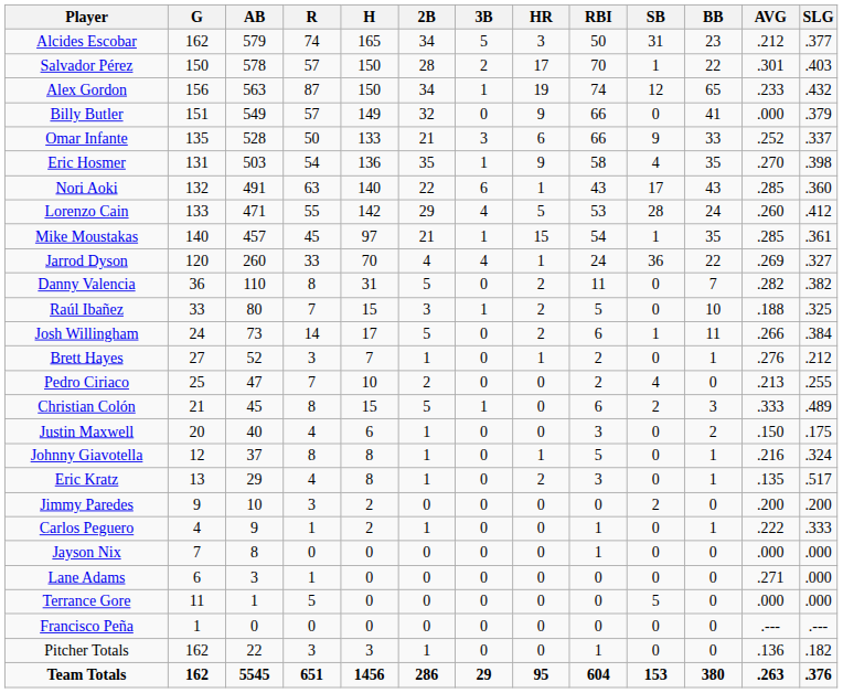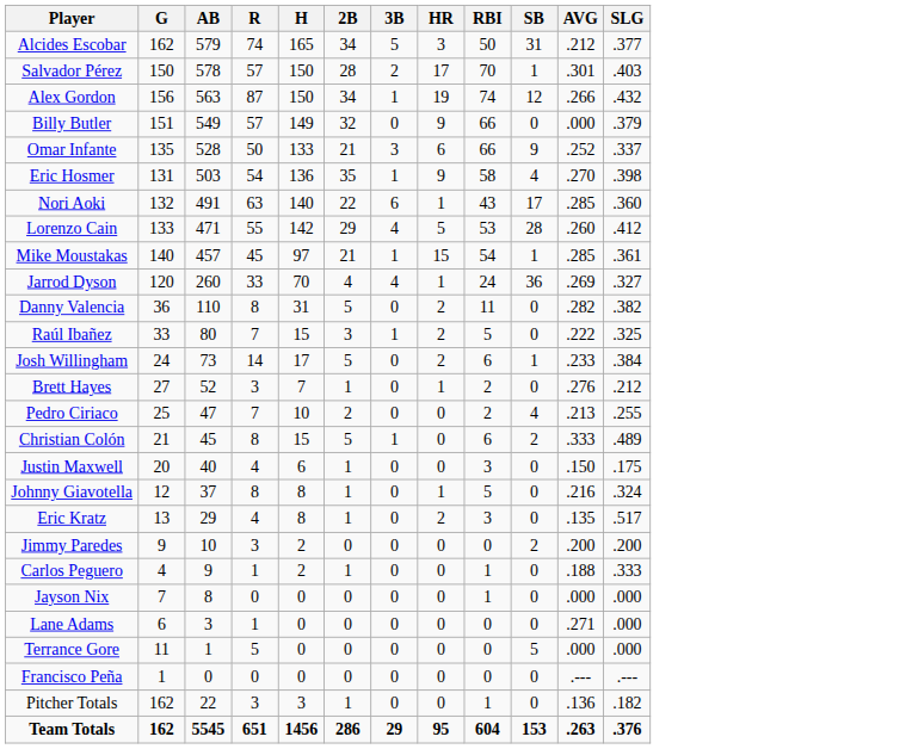 <table class=wikitable style="text-align:center">
 <tr>
 <th bgcolor=#DDDDFF; width="20%">Player</th>
 <th bgcolor=#DDDDFF; width="7%">G</th>
 <th bgcolor=#DDDDFF; width="7%">AB</th>
 <th bgcolor=#DDDDFF; width="7%">R</th>
 <th bgcolor=#DDDDFF; width="7%">H</th>
 <th bgcolor=#DDDDFF; width="7%">2B</th>
 <th bgcolor=#DDDDFF; width="7%">3B</th>
 <th bgcolor=#DDDDFF; width="7%">HR</th>
 <th bgcolor=#DDDDFF; width="7%">RBI</th>
 <th bgcolor=#DDDDFF; width="7%">SB</th>
-<th bgcolor=#DDDDFF; width="7%">BB</th>
 <th bgcolor=#DDDDFF; width="7%">AVG</th>
 <th bgcolor=#DDDDFF; width="7%">SLG</th>
 </tr>
 <tr>
 <td><a href='#'>Alcides Escobar</a></td>
 <td>162</td>
 <td>579</td>
 <td>74</td>
 <td>165</td>
 <td>34</td>
 <td>5</td>
 <td>3</td>
 <td>50</td>
 <td>31</td>
-<td>23</td>
 <td>.212</td>
 <td>.377</td>
 </tr>
 <tr>
 <td><a href='#'>Salvador Pérez</a></td>
 <td>150</td>
 <td>578</td>
 <td>57</td>
 <td>150</td>
 <td>28</td>
 <td>2</td>
 <td>17</td>
 <td>70</td>
 <td>1</td>
-<td>22</td>
 <td>.301</td>
 <td>.403</td>
 </tr>
 <tr>
 <td><a href='#'>Alex Gordon</a></td>
 <td>156</td>
 <td>563</td>
 <td>87</td>
 <td>150</td>
 <td>34</td>
 <td>1</td>
 <td>19</td>
 <td>74</td>
 <td>12</td>
-<td>65</td>
-<td>.233</td>
+<td>.266</td>
 <td>.432</td>
 </tr>
 <tr>
 <td><a href='#'>Billy Butler</a></td>
 <td>151</td>
 <td>549</td>
 <td>57</td>
 <td>149</td>
 <td>32</td>
 <td>0</td>
 <td>9</td>
 <td>66</td>
 <td>0</td>
-<td>41</td>
 <td>.000</td>
 <td>.379</td>
 </tr>
 <tr>
 <td><a href='#'>Omar Infante</a></td>
 <td>135</td>
 <td>528</td>
 <td>50</td>
 <td>133</td>
 <td>21</td>
 <td>3</td>
 <td>6</td>
 <td>66</td>
 <td>9</td>
-<td>33</td>
 <td>.252</td>
 <td>.337</td>
 </tr>
 <tr>
 <td><a href='#'>Eric Hosmer</a></td>
 <td>131</td>
 <td>503</td>
 <td>54</td>
 <td>136</td>
 <td>35</td>
 <td>1</td>
 <td>9</td>
 <td>58</td>
 <td>4</td>
-<td>35</td>
 <td>.270</td>
 <td>.398</td>
 </tr>
 <tr>
 <td><a href='#'>Nori Aoki</a></td>
 <td>132</td>
 <td>491</td>
 <td>63</td>
 <td>140</td>
 <td>22</td>
 <td>6</td>
 <td>1</td>
 <td>43</td>
 <td>17</td>
-<td>43</td>
 <td>.285</td>
 <td>.360</td>
 </tr>
 <tr>
 <td><a href='#'>Lorenzo Cain</a></td>
 <td>133</td>
 <td>471</td>
 <td>55</td>
 <td>142</td>
 <td>29</td>
 <td>4</td>
 <td>5</td>
 <td>53</td>
 <td>28</td>
-<td>24</td>
 <td>.260</td>
 <td>.412</td>
 </tr>
 <tr>
 <td><a href='#'>Mike Moustakas</a></td>
 <td>140</td>
 <td>457</td>
 <td>45</td>
 <td>97</td>
 <td>21</td>
 <td>1</td>
 <td>15</td>
 <td>54</td>
 <td>1</td>
-<td>35</td>
 <td>.285</td>
 <td>.361</td>
 </tr>
 <tr>
 <td><a href='#'>Jarrod Dyson</a></td>
 <td>120</td>
 <td>260</td>
 <td>33</td>
 <td>70</td>
 <td>4</td>
 <td>4</td>
 <td>1</td>
 <td>24</td>
 <td>36</td>
-<td>22</td>
 <td>.269</td>
 <td>.327</td>
 </tr>
 <tr>
 <td><a href='#'>Danny Valencia</a></td>
 <td>36</td>
 <td>110</td>
 <td>8</td>
 <td>31</td>
 <td>5</td>
 <td>0</td>
 <td>2</td>
 <td>11</td>
 <td>0</td>
-<td>7</td>
 <td>.282</td>
 <td>.382</td>
 </tr>
 <tr>
 <td><a href='#'>Raúl Ibañez</a></td>
 <td>33</td>
 <td>80</td>
 <td>7</td>
 <td>15</td>
 <td>3</td>
 <td>1</td>
 <td>2</td>
 <td>5</td>
 <td>0</td>
-<td>10</td>
-<td>.188</td>
+<td>.222</td>
 <td>.325</td>
 </tr>
 <tr>
 <td><a href='#'>Josh Willingham</a></td>
 <td>24</td>
 <td>73</td>
 <td>14</td>
 <td>17</td>
 <td>5</td>
 <td>0</td>
 <td>2</td>
 <td>6</td>
 <td>1</td>
-<td>11</td>
-<td>.266</td>
+<td>.233</td>
 <td>.384</td>
 </tr>
 <tr>
 <td><a href='#'>Brett Hayes</a></td>
 <td>27</td>
 <td>52</td>
 <td>3</td>
 <td>7</td>
 <td>1</td>
 <td>0</td>
 <td>1</td>
 <td>2</td>
 <td>0</td>
-<td>1</td>
 <td>.276</td>
 <td>.212</td>
 </tr>
 <tr>
 <td><a href='#'>Pedro Ciriaco</a></td>
 <td>25</td>
 <td>47</td>
 <td>7</td>
 <td>10</td>
 <td>2</td>
 <td>0</td>
 <td>0</td>
 <td>2</td>
 <td>4</td>
-<td>0</td>
 <td>.213</td>
 <td>.255</td>
 </tr>
 <tr>
 <td><a href='#'>Christian Colón</a></td>
 <td>21</td>
 <td>45</td>
 <td>8</td>
 <td>15</td>
 <td>5</td>
 <td>1</td>
 <td>0</td>
 <td>6</td>
 <td>2</td>
-<td>3</td>
 <td>.333</td>
 <td>.489</td>
 </tr>
 <tr>
 <td><a href='#'>Justin Maxwell</a></td>
 <td>20</td>
 <td>40</td>
 <td>4</td>
 <td>6</td>
 <td>1</td>
 <td>0</td>
 <td>0</td>
 <td>3</td>
 <td>0</td>
-<td>2</td>
 <td>.150</td>
 <td>.175</td>
 </tr>
 <tr>
 <td><a href='#'>Johnny Giavotella</a></td>
 <td>12</td>
 <td>37</td>
 <td>8</td>
 <td>8</td>
 <td>1</td>
 <td>0</td>
 <td>1</td>
 <td>5</td>
 <td>0</td>
-<td>1</td>
 <td>.216</td>
 <td>.324</td>
 </tr>
 <tr>
 <td><a href='#'>Eric Kratz</a></td>
 <td>13</td>
 <td>29</td>
 <td>4</td>
 <td>8</td>
 <td>1</td>
 <td>0</td>
 <td>2</td>
 <td>3</td>
 <td>0</td>
-<td>1</td>
 <td>.135</td>
 <td>.517</td>
 </tr>
 <tr>
 <td><a href='#'>Jimmy Paredes</a></td>
 <td>9</td>
 <td>10</td>
 <td>3</td>
 <td>2</td>
 <td>0</td>
 <td>0</td>
 <td>0</td>
 <td>0</td>
 <td>2</td>
-<td>0</td>
 <td>.200</td>
 <td>.200</td>
 </tr>
 <tr>
 <td><a href='#'>Carlos Peguero</a></td>
 <td>4</td>
 <td>9</td>
 <td>1</td>
 <td>2</td>
 <td>1</td>
 <td>0</td>
 <td>0</td>
 <td>1</td>
 <td>0</td>
-<td>1</td>
-<td>.222</td>
+<td>.188</td>
 <td>.333</td>
 </tr>
 <tr>
 <td><a href='#'>Jayson Nix</a></td>
 <td>7</td>
 <td>8</td>
 <td>0</td>
 <td>0</td>
 <td>0</td>
 <td>0</td>
 <td>0</td>
 <td>1</td>
 <td>0</td>
-<td>0</td>
 <td>.000</td>
 <td>.000</td>
 </tr>
 <tr>
 <td><a href='#'>Lane Adams</a></td>
 <td>6</td>
 <td>3</td>
 <td>1</td>
-<td>0</td>
 <td>0</td>
 <td>0</td>
 <td>0</td>
 <td>0</td>
 <td>0</td>
 <td>0</td>
 <td>.271</td>
 <td>.000</td>
 </tr>
 <tr>
 <td><a href='#'>Terrance Gore</a></td>
 <td>11</td>
 <td>1</td>
 <td>5</td>
 <td>0</td>
 <td>0</td>
 <td>0</td>
 <td>0</td>
 <td>0</td>
 <td>5</td>
-<td>0</td>
 <td>.000</td>
 <td>.000</td>
 </tr>
 <tr>
 <td><a href='#'>Francisco Peña</a></td>
 <td>1</td>
-<td>0</td>
 <td>0</td>
 <td>0</td>
 <td>0</td>
 <td>0</td>
 <td>0</td>
 <td>0</td>
 <td>0</td>
 <td>0</td>
 <td>.---</td>
 <td>.---</td>
 </tr>
 <tr>
 <td>Pitcher Totals</td>
 <td>162</td>
 <td>22</td>
 <td>3</td>
 <td>3</td>
 <td>1</td>
 <td>0</td>
 <td>0</td>
 <td>1</td>
 <td>0</td>
-<td>0</td>
 <td>.136</td>
 <td>.182</td>
 </tr>
 <tr>
 <td><strong>Team Totals</strong></td>
 <td><strong>162</strong></td>
 <td><strong>5545</strong></td>
 <td><strong>651</strong></td>
 <td><strong>1456</strong></td>
 <td><strong>286</strong></td>
 <td><strong>29</strong></td>
 <td><strong>95</strong></td>
 <td><strong>604</strong></td>
 <td><strong>153</strong></td>
-<td><strong>380</strong></td>
 <td><strong>.263</strong></td>
 <td><strong>.376</strong></td>
 </tr>
 </table>
